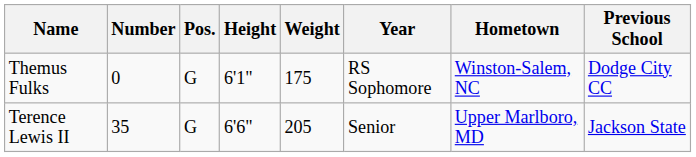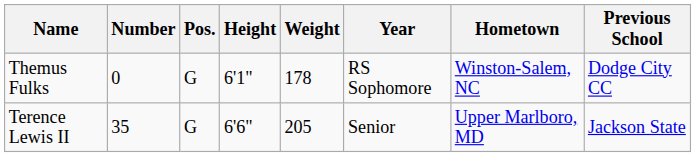 <table class="wikitable sortable" border="1">
 <tr>
 <th>Name</th>
 <th>Number</th>
 <th>Pos.</th>
 <th>Height</th>
 <th>Weight</th>
 <th>Year</th>
 <th>Hometown</th>
 <th>Previous School</th>
 </tr>
 <tr>
 <td>Themus Fulks</td>
 <td>0</td>
 <td>G</td>
 <td>6'1"</td>
-<td>175</td>
+<td>178</td>
 <td>RS Sophomore</td>
 <td><a href='#'>Winston-Salem, NC</a></td>
 <td><a href='#'>Dodge City CC</a></td>
 </tr>
 <tr>
 <td>Terence Lewis II</td>
 <td>35</td>
 <td>G</td>
 <td>6'6"</td>
 <td>205</td>
 <td>Senior</td>
 <td><a href='#'>Upper Marlboro, MD</a></td>
 <td><a href='#'>Jackson State</a></td>
 </tr>
 </table>
